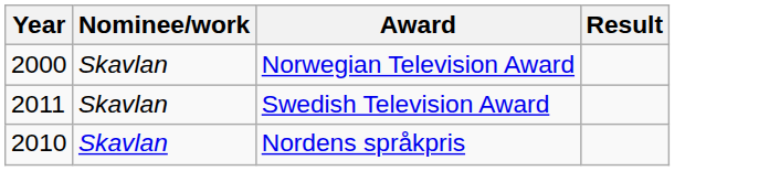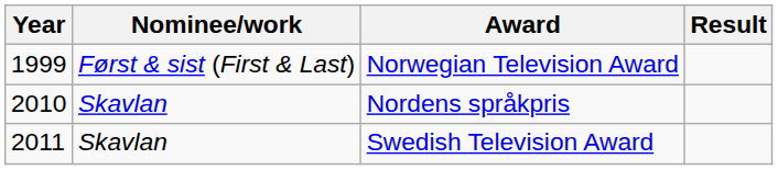 <table class="wikitable">
 <tr>
 <th>Year</th>
 <th>Nominee/work</th>
 <th>Award</th>
 <th>Result</th>
 </tr>
 <tr>
-<td>2000</td>
-<td><em>Skavlan</em></td>
+<td>1999</td>
+<td><em><a href='#'>Først & sist</a></em> (<em>First & Last</em>)</td>
 <td><a href='#'>Norwegian Television Award</a></td>
+<td></td>
+</tr>
+<tr>
+<td>2010</td>
+<td><em><a href='#'>Skavlan</a></em></td>
+<td><a href='#'>Nordens språkpris</a></td>
 <td></td>
 </tr>
 <tr>
 <td>2011</td>
 <td><em>Skavlan</em></td>
 <td><a href='#'>Swedish Television Award</a></td>
 <td></td>
 </tr>
-<tr>
-<td>2010</td>
-<td><em><a href='#'>Skavlan</a></em></td>
-<td><a href='#'>Nordens språkpris</a></td>
-<td></td>
-</tr>
 </table>
